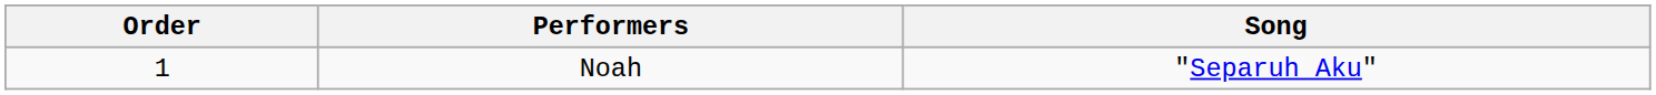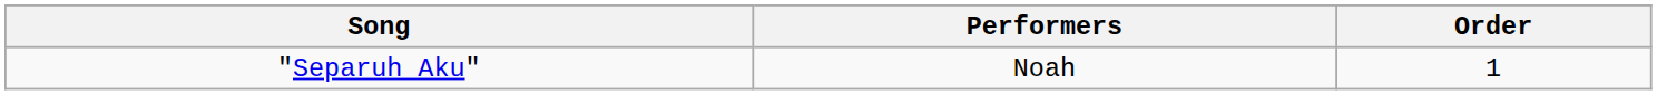 <table class="wikitable" style="text-align:center; width:65%;">
 <tr>
+<th>Song</th>
+<th>Performers</th>
 <th>Order</th>
-<th>Performers</th>
-<th>Song</th>
 </tr>
 <tr>
+<td>"<a href='#'>Separuh Aku</a>"</td>
+<td>Noah <br></td>
 <td>1</td>
-<td>Noah <br></td>
-<td>"<a href='#'>Separuh Aku</a>"</td>
 </tr>
 </table>
